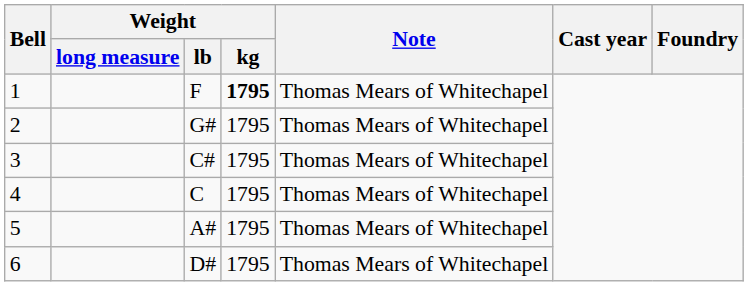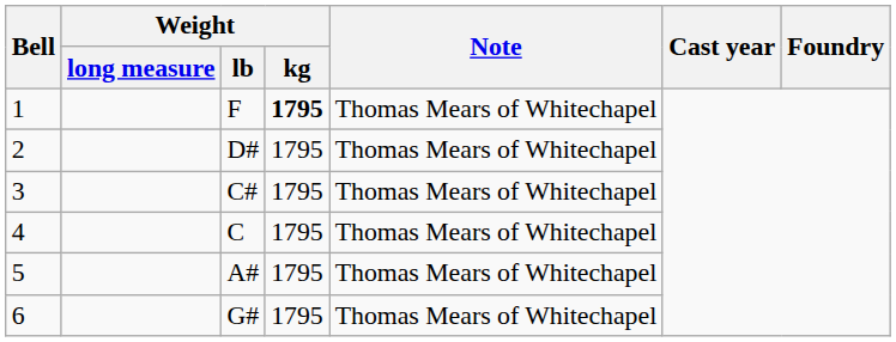 <table class="wikitable">
 <tr>
 <th rowspan=2>Bell</th>
 <th colspan=3>Weight</th>
 <th rowspan=2><a href='#'>Note</a></th>
 <th rowspan=2>Cast year</th>
 <th rowspan=2>Foundry</th>
 </tr>
 <tr>
 <th><a href='#'>long measure</a></th>
 <th>lb</th>
 <th>kg</th>
 </tr>
 <tr>
 <td>1</td>
 <td></td>
 <td>F</td>
 <td><strong>1795</strong></td>
 <td>Thomas Mears of Whitechapel</td>
 </tr>
 <tr>
 <td>2</td>
 <td></td>
-<td>G#</td>
+<td>D#</td>
 <td>1795</td>
 <td>Thomas Mears of Whitechapel</td>
 </tr>
 <tr>
 <td>3</td>
 <td></td>
 <td>C#</td>
 <td>1795</td>
 <td>Thomas Mears of Whitechapel</td>
 </tr>
 <tr>
 <td>4</td>
 <td></td>
 <td>C</td>
 <td>1795</td>
 <td>Thomas Mears of Whitechapel</td>
 </tr>
 <tr>
 <td>5</td>
 <td></td>
 <td>A#</td>
 <td>1795</td>
 <td>Thomas Mears of Whitechapel</td>
 </tr>
 <tr>
 <td>6</td>
 <td></td>
-<td>D#</td>
+<td>G#</td>
 <td>1795</td>
 <td>Thomas Mears of Whitechapel</td>
 </tr>
 </table>
